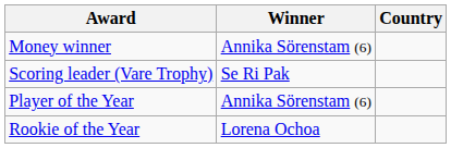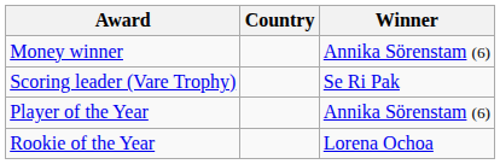 <table class="wikitable">
 <tr>
 <th>Award</th>
+<th>Country</th>
 <th>Winner</th>
-<th>Country</th>
 </tr>
 <tr>
 <td><a href='#'>Money winner</a></td>
+<td></td>
 <td><a href='#'>Annika Sörenstam</a> <small>(6)</small></td>
-<td></td>
 </tr>
 <tr>
 <td><a href='#'>Scoring leader (Vare Trophy)</a></td>
+<td></td>
 <td><a href='#'>Se Ri Pak</a></td>
-<td></td>
 </tr>
 <tr>
 <td><a href='#'>Player of the Year</a></td>
+<td></td>
 <td><a href='#'>Annika Sörenstam</a> <small>(6)</small></td>
-<td></td>
 </tr>
 <tr>
 <td><a href='#'>Rookie of the Year</a></td>
+<td></td>
 <td><a href='#'>Lorena Ochoa</a></td>
-<td></td>
 </tr>
 </table>
